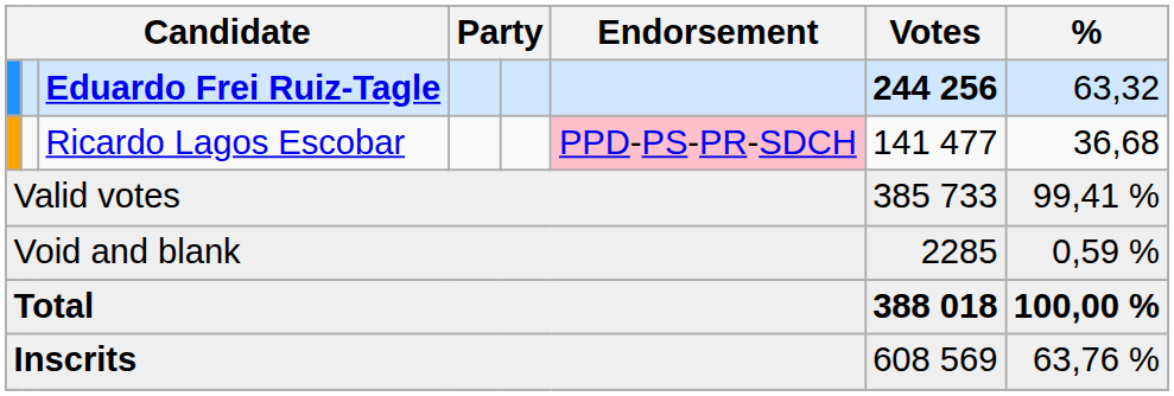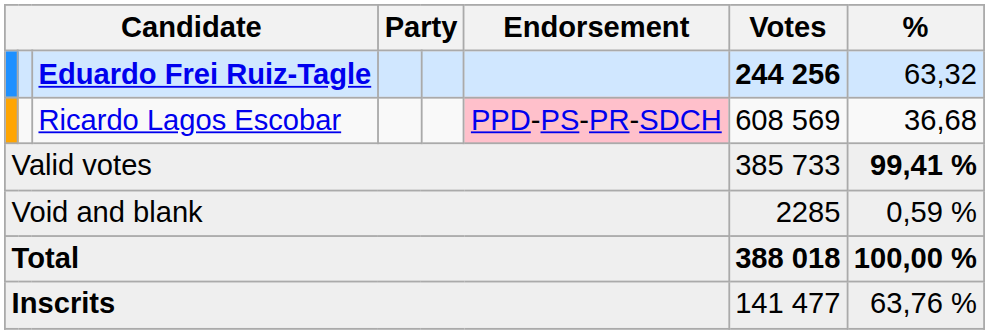 <table class="wikitable">
 <tr>
 <th colspan=3>Candidate</th>
 <th colspan=2>Party</th>
 <th>Endorsement</th>
 <th>Votes</th>
 <th>%</th>
 </tr>
 <tr bgcolor=#D0E7FF>
 <td bgcolor=dodgerblue></td>
 <td></td>
 <td align="left"><strong><a href='#'>Eduardo Frei Ruiz-Tagle</a></strong></td>
 <td></td>
 <td></td>
 <td></td>
 <td align="right"><strong>244 256</strong></td>
 <td align="right">63,32</td>
 </tr>
 <tr>
 <td bgcolor=orange></td>
 <td></td>
 <td align="left"><a href='#'>Ricardo Lagos Escobar</a></td>
 <td></td>
 <td></td>
 <td style="background: pink;"><a href='#'>PPD</a>-<a href='#'>PS</a>-<a href='#'>PR</a>-<a href='#'>SDCH</a></td>
-<td align="right">141 477</td>
+<td align=right>608 569</td>
 <td align="right">36,68</td>
 </tr>
 <tr style="background:#efefef;">
 <td colspan=6>Valid votes</td>
 <td align="right">385 733</td>
-<td align="right">99,41 %</td>
+<td align="right"><strong>99,41 %</strong></td>
 </tr>
 <tr style="background:#efefef;">
 <td colspan=6>Void and blank</td>
 <td align="right">2285</td>
 <td align="right">0,59 %</td>
 </tr>
 <tr style="background:#efefef;">
 <td colspan=6><strong>Total</strong></td>
 <td align="right"><strong>388 018</strong></td>
 <td align="right"><strong>100,00 %</strong></td>
 </tr>
 <tr style="background:#efefef;">
 <td colspan=6><strong>Inscrits</strong></td>
-<td align=right>608 569</td>
+<td align="right">141 477</td>
 <td align=right>63,76 %</td>
 </tr>
 </table>
